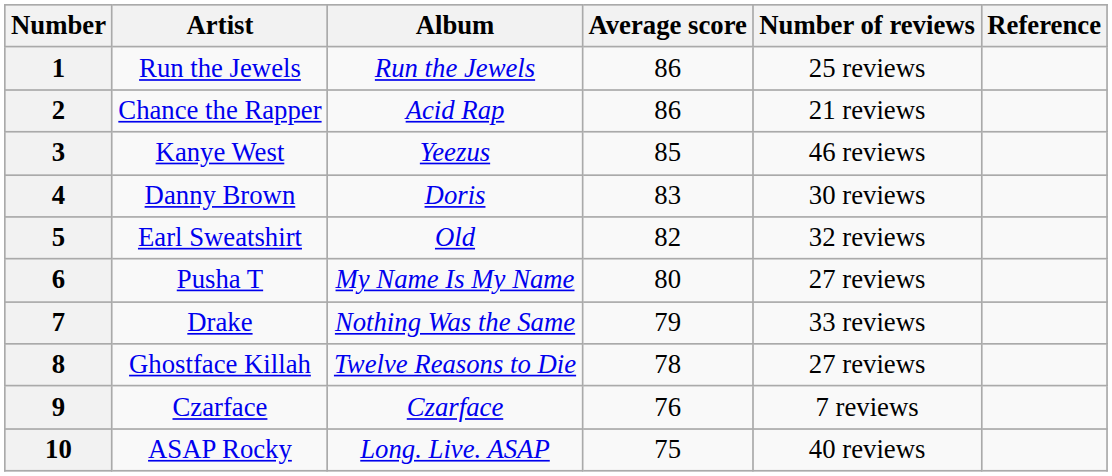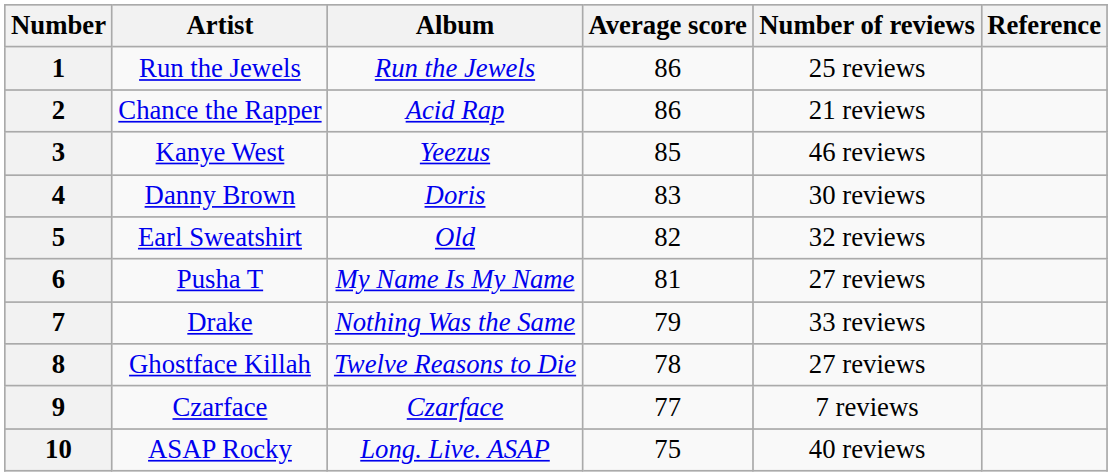 <table class="wikitable" style="text-align:center;">
 <tr>
 <th scope="col">Number</th>
 <th scope="col">Artist</th>
 <th scope="col">Album</th>
 <th scope="col">Average score</th>
 <th scope="col">Number of reviews</th>
 <th scope="col">Reference</th>
 </tr>
 <tr>
 <th scope="row">1</th>
 <td><a href='#'>Run the Jewels</a></td>
 <td><em><a href='#'>Run the Jewels</a></em></td>
 <td>86</td>
 <td>25 reviews</td>
 <td></td>
 </tr>
 <tr>
 <th scope="row">2</th>
 <td><a href='#'>Chance the Rapper</a></td>
 <td><em><a href='#'>Acid Rap</a></em></td>
 <td>86</td>
 <td>21 reviews</td>
 <td></td>
 </tr>
 <tr>
 <th scope="row">3</th>
 <td><a href='#'>Kanye West</a></td>
 <td><em><a href='#'>Yeezus</a></em></td>
 <td>85</td>
 <td>46 reviews</td>
 <td></td>
 </tr>
 <tr>
 <th scope="row">4</th>
 <td><a href='#'>Danny Brown</a></td>
 <td><em><a href='#'>Doris</a></em></td>
 <td>83</td>
 <td>30 reviews</td>
 <td></td>
 </tr>
 <tr>
 <th scope="row">5</th>
 <td><a href='#'>Earl Sweatshirt</a></td>
 <td><em><a href='#'>Old</a></em></td>
 <td>82</td>
 <td>32 reviews</td>
 <td></td>
 </tr>
 <tr>
 <th scope="row">6</th>
 <td><a href='#'>Pusha T</a></td>
 <td><em><a href='#'>My Name Is My Name</a></em></td>
-<td>80</td>
+<td>81</td>
 <td>27 reviews</td>
 <td></td>
 </tr>
 <tr>
 <th scope="row">7</th>
 <td><a href='#'>Drake</a></td>
 <td><em><a href='#'>Nothing Was the Same</a></em></td>
 <td>79</td>
 <td>33 reviews</td>
 <td></td>
 </tr>
 <tr>
 <th scope="row">8</th>
 <td><a href='#'>Ghostface Killah</a></td>
 <td><em><a href='#'>Twelve Reasons to Die</a></em></td>
 <td>78</td>
 <td>27 reviews</td>
 <td></td>
 </tr>
 <tr>
 <th scope="row">9</th>
 <td><a href='#'>Czarface</a></td>
 <td><em><a href='#'>Czarface</a></em></td>
-<td>76</td>
+<td>77</td>
 <td>7 reviews</td>
 <td></td>
 </tr>
 <tr>
 <th scope="row">10</th>
 <td><a href='#'>ASAP Rocky</a></td>
 <td><em><a href='#'>Long. Live. ASAP</a></em></td>
 <td>75</td>
 <td>40 reviews</td>
 <td></td>
 </tr>
 </table>
